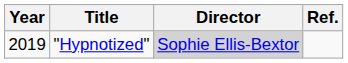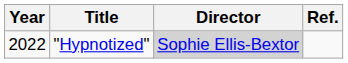 <table class="wikitable">
 <tr>
 <th>Year</th>
 <th>Title</th>
 <th>Director</th>
 <th>Ref.</th>
 </tr>
 <tr>
-<td>2019</td>
+<td>2022</td>
 <td>"<a href='#'>Hypnotized</a>"</td>
 <td style="background: lightgrey;"><a href='#'>Sophie Ellis-Bextor</a></td>
 <td></td>
 </tr>
 </table>
